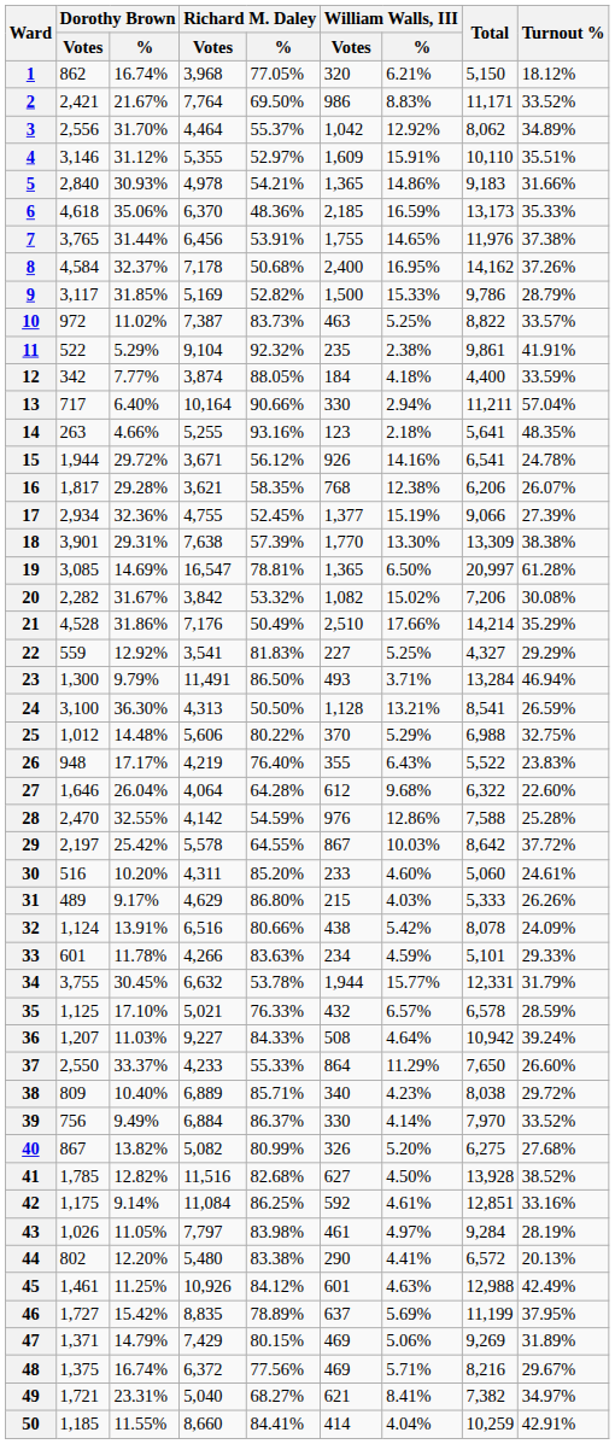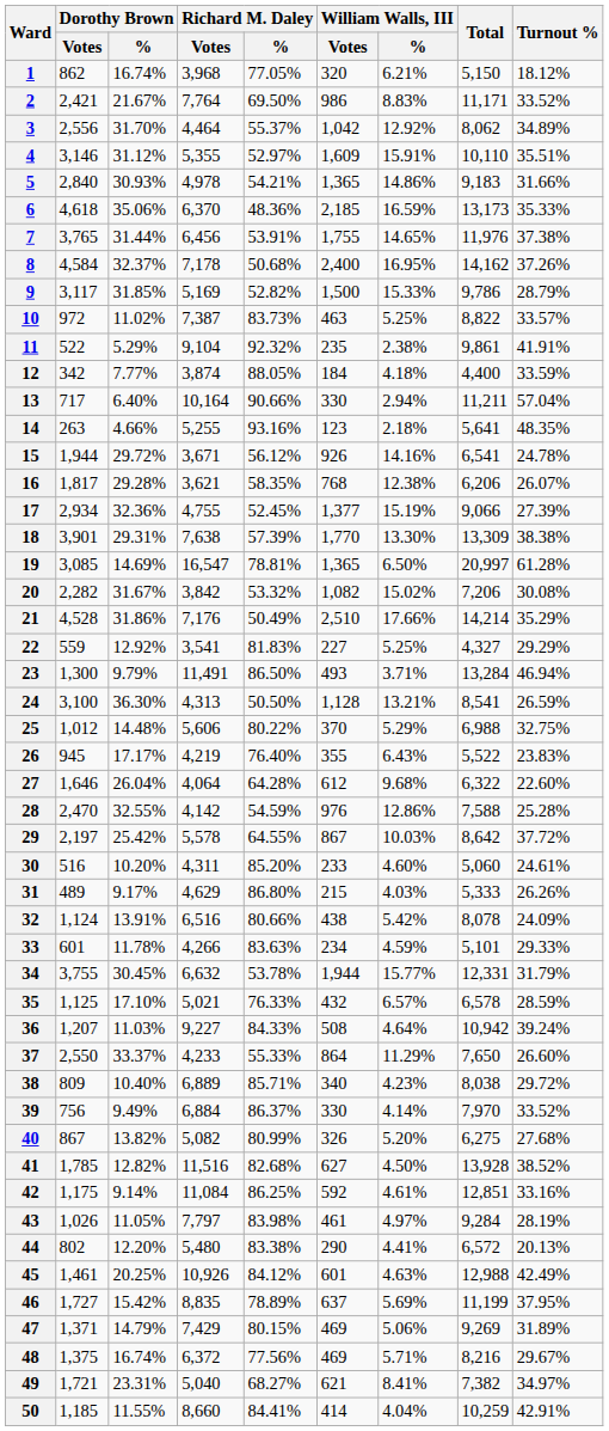 <table class="wikitable collapsible collapsed sortable">
 <tr>
 <th rowspan=2>Ward</th>
 <th colspan=2>Dorothy Brown</th>
 <th colspan=2>Richard M. Daley</th>
 <th colspan=2>William Walls, III</th>
 <th rowspan=2>Total</th>
 <th rowspan=2>Turnout %</th>
 </tr>
 <tr>
 <th>Votes</th>
 <th>%</th>
 <th>Votes</th>
 <th>%</th>
 <th>Votes</th>
 <th>%</th>
 </tr>
 <tr>
 <th><a href='#'>1</a></th>
 <td>862</td>
 <td>16.74%</td>
 <td>3,968</td>
 <td>77.05%</td>
 <td>320</td>
 <td>6.21%</td>
 <td>5,150</td>
 <td>18.12%</td>
 </tr>
 <tr>
 <th><a href='#'>2</a></th>
 <td>2,421</td>
 <td>21.67%</td>
 <td>7,764</td>
 <td>69.50%</td>
 <td>986</td>
 <td>8.83%</td>
 <td>11,171</td>
 <td>33.52%</td>
 </tr>
 <tr>
 <th><a href='#'>3</a></th>
 <td>2,556</td>
 <td>31.70%</td>
 <td>4,464</td>
 <td>55.37%</td>
 <td>1,042</td>
 <td>12.92%</td>
 <td>8,062</td>
 <td>34.89%</td>
 </tr>
 <tr>
 <th><a href='#'>4</a></th>
 <td>3,146</td>
 <td>31.12%</td>
 <td>5,355</td>
 <td>52.97%</td>
 <td>1,609</td>
 <td>15.91%</td>
 <td>10,110</td>
 <td>35.51%</td>
 </tr>
 <tr>
 <th><a href='#'>5</a></th>
 <td>2,840</td>
 <td>30.93%</td>
 <td>4,978</td>
 <td>54.21%</td>
 <td>1,365</td>
 <td>14.86%</td>
 <td>9,183</td>
 <td>31.66%</td>
 </tr>
 <tr>
 <th><a href='#'>6</a></th>
 <td>4,618</td>
 <td>35.06%</td>
 <td>6,370</td>
 <td>48.36%</td>
 <td>2,185</td>
 <td>16.59%</td>
 <td>13,173</td>
 <td>35.33%</td>
 </tr>
 <tr>
 <th><a href='#'>7</a></th>
 <td>3,765</td>
 <td>31.44%</td>
 <td>6,456</td>
 <td>53.91%</td>
 <td>1,755</td>
 <td>14.65%</td>
 <td>11,976</td>
 <td>37.38%</td>
 </tr>
 <tr>
 <th><a href='#'>8</a></th>
 <td>4,584</td>
 <td>32.37%</td>
 <td>7,178</td>
 <td>50.68%</td>
 <td>2,400</td>
 <td>16.95%</td>
 <td>14,162</td>
 <td>37.26%</td>
 </tr>
 <tr>
 <th><a href='#'>9</a></th>
 <td>3,117</td>
 <td>31.85%</td>
 <td>5,169</td>
 <td>52.82%</td>
 <td>1,500</td>
 <td>15.33%</td>
 <td>9,786</td>
 <td>28.79%</td>
 </tr>
 <tr>
 <th><a href='#'>10</a></th>
 <td>972</td>
 <td>11.02%</td>
 <td>7,387</td>
 <td>83.73%</td>
 <td>463</td>
 <td>5.25%</td>
 <td>8,822</td>
 <td>33.57%</td>
 </tr>
 <tr>
 <th><a href='#'>11</a></th>
 <td>522</td>
 <td>5.29%</td>
 <td>9,104</td>
 <td>92.32%</td>
 <td>235</td>
 <td>2.38%</td>
 <td>9,861</td>
 <td>41.91%</td>
 </tr>
 <tr>
 <th>12</th>
 <td>342</td>
 <td>7.77%</td>
 <td>3,874</td>
 <td>88.05%</td>
 <td>184</td>
 <td>4.18%</td>
 <td>4,400</td>
 <td>33.59%</td>
 </tr>
 <tr>
 <th>13</th>
 <td>717</td>
 <td>6.40%</td>
 <td>10,164</td>
 <td>90.66%</td>
 <td>330</td>
 <td>2.94%</td>
 <td>11,211</td>
 <td>57.04%</td>
 </tr>
 <tr>
 <th>14</th>
 <td>263</td>
 <td>4.66%</td>
 <td>5,255</td>
 <td>93.16%</td>
 <td>123</td>
 <td>2.18%</td>
 <td>5,641</td>
 <td>48.35%</td>
 </tr>
 <tr>
 <th>15</th>
 <td>1,944</td>
 <td>29.72%</td>
 <td>3,671</td>
 <td>56.12%</td>
 <td>926</td>
 <td>14.16%</td>
 <td>6,541</td>
 <td>24.78%</td>
 </tr>
 <tr>
 <th>16</th>
 <td>1,817</td>
 <td>29.28%</td>
 <td>3,621</td>
 <td>58.35%</td>
 <td>768</td>
 <td>12.38%</td>
 <td>6,206</td>
 <td>26.07%</td>
 </tr>
 <tr>
 <th>17</th>
 <td>2,934</td>
 <td>32.36%</td>
 <td>4,755</td>
 <td>52.45%</td>
 <td>1,377</td>
 <td>15.19%</td>
 <td>9,066</td>
 <td>27.39%</td>
 </tr>
 <tr>
 <th>18</th>
 <td>3,901</td>
 <td>29.31%</td>
 <td>7,638</td>
 <td>57.39%</td>
 <td>1,770</td>
 <td>13.30%</td>
 <td>13,309</td>
 <td>38.38%</td>
 </tr>
 <tr>
 <th>19</th>
 <td>3,085</td>
 <td>14.69%</td>
 <td>16,547</td>
 <td>78.81%</td>
 <td>1,365</td>
 <td>6.50%</td>
 <td>20,997</td>
 <td>61.28%</td>
 </tr>
 <tr>
 <th>20</th>
 <td>2,282</td>
 <td>31.67%</td>
 <td>3,842</td>
 <td>53.32%</td>
 <td>1,082</td>
 <td>15.02%</td>
 <td>7,206</td>
 <td>30.08%</td>
 </tr>
 <tr>
 <th>21</th>
 <td>4,528</td>
 <td>31.86%</td>
 <td>7,176</td>
 <td>50.49%</td>
 <td>2,510</td>
 <td>17.66%</td>
 <td>14,214</td>
 <td>35.29%</td>
 </tr>
 <tr>
 <th>22</th>
 <td>559</td>
 <td>12.92%</td>
 <td>3,541</td>
 <td>81.83%</td>
 <td>227</td>
 <td>5.25%</td>
 <td>4,327</td>
 <td>29.29%</td>
 </tr>
 <tr>
 <th>23</th>
 <td>1,300</td>
 <td>9.79%</td>
 <td>11,491</td>
 <td>86.50%</td>
 <td>493</td>
 <td>3.71%</td>
 <td>13,284</td>
 <td>46.94%</td>
 </tr>
 <tr>
 <th>24</th>
 <td>3,100</td>
 <td>36.30%</td>
 <td>4,313</td>
 <td>50.50%</td>
 <td>1,128</td>
 <td>13.21%</td>
 <td>8,541</td>
 <td>26.59%</td>
 </tr>
 <tr>
 <th>25</th>
 <td>1,012</td>
 <td>14.48%</td>
 <td>5,606</td>
 <td>80.22%</td>
 <td>370</td>
 <td>5.29%</td>
 <td>6,988</td>
 <td>32.75%</td>
 </tr>
 <tr>
 <th>26</th>
-<td>948</td>
+<td>945</td>
 <td>17.17%</td>
 <td>4,219</td>
 <td>76.40%</td>
 <td>355</td>
 <td>6.43%</td>
 <td>5,522</td>
 <td>23.83%</td>
 </tr>
 <tr>
 <th>27</th>
 <td>1,646</td>
 <td>26.04%</td>
 <td>4,064</td>
 <td>64.28%</td>
 <td>612</td>
 <td>9.68%</td>
 <td>6,322</td>
 <td>22.60%</td>
 </tr>
 <tr>
 <th>28</th>
 <td>2,470</td>
 <td>32.55%</td>
 <td>4,142</td>
 <td>54.59%</td>
 <td>976</td>
 <td>12.86%</td>
 <td>7,588</td>
 <td>25.28%</td>
 </tr>
 <tr>
 <th>29</th>
 <td>2,197</td>
 <td>25.42%</td>
 <td>5,578</td>
 <td>64.55%</td>
 <td>867</td>
 <td>10.03%</td>
 <td>8,642</td>
 <td>37.72%</td>
 </tr>
 <tr>
 <th>30</th>
 <td>516</td>
 <td>10.20%</td>
 <td>4,311</td>
 <td>85.20%</td>
 <td>233</td>
 <td>4.60%</td>
 <td>5,060</td>
 <td>24.61%</td>
 </tr>
 <tr>
 <th>31</th>
 <td>489</td>
 <td>9.17%</td>
 <td>4,629</td>
 <td>86.80%</td>
 <td>215</td>
 <td>4.03%</td>
 <td>5,333</td>
 <td>26.26%</td>
 </tr>
 <tr>
 <th>32</th>
 <td>1,124</td>
 <td>13.91%</td>
 <td>6,516</td>
 <td>80.66%</td>
 <td>438</td>
 <td>5.42%</td>
 <td>8,078</td>
 <td>24.09%</td>
 </tr>
 <tr>
 <th>33</th>
 <td>601</td>
 <td>11.78%</td>
 <td>4,266</td>
 <td>83.63%</td>
 <td>234</td>
 <td>4.59%</td>
 <td>5,101</td>
 <td>29.33%</td>
 </tr>
 <tr>
 <th>34</th>
 <td>3,755</td>
 <td>30.45%</td>
 <td>6,632</td>
 <td>53.78%</td>
 <td>1,944</td>
 <td>15.77%</td>
 <td>12,331</td>
 <td>31.79%</td>
 </tr>
 <tr>
 <th>35</th>
 <td>1,125</td>
 <td>17.10%</td>
 <td>5,021</td>
 <td>76.33%</td>
 <td>432</td>
 <td>6.57%</td>
 <td>6,578</td>
 <td>28.59%</td>
 </tr>
 <tr>
 <th>36</th>
 <td>1,207</td>
 <td>11.03%</td>
 <td>9,227</td>
 <td>84.33%</td>
 <td>508</td>
 <td>4.64%</td>
 <td>10,942</td>
 <td>39.24%</td>
 </tr>
 <tr>
 <th>37</th>
 <td>2,550</td>
 <td>33.37%</td>
 <td>4,233</td>
 <td>55.33%</td>
 <td>864</td>
 <td>11.29%</td>
 <td>7,650</td>
 <td>26.60%</td>
 </tr>
 <tr>
 <th>38</th>
 <td>809</td>
 <td>10.40%</td>
 <td>6,889</td>
 <td>85.71%</td>
 <td>340</td>
 <td>4.23%</td>
 <td>8,038</td>
 <td>29.72%</td>
 </tr>
 <tr>
 <th>39</th>
 <td>756</td>
 <td>9.49%</td>
 <td>6,884</td>
 <td>86.37%</td>
 <td>330</td>
 <td>4.14%</td>
 <td>7,970</td>
 <td>33.52%</td>
 </tr>
 <tr>
 <th><a href='#'>40</a></th>
 <td>867</td>
 <td>13.82%</td>
 <td>5,082</td>
 <td>80.99%</td>
 <td>326</td>
 <td>5.20%</td>
 <td>6,275</td>
 <td>27.68%</td>
 </tr>
 <tr>
 <th>41</th>
 <td>1,785</td>
 <td>12.82%</td>
 <td>11,516</td>
 <td>82.68%</td>
 <td>627</td>
 <td>4.50%</td>
 <td>13,928</td>
 <td>38.52%</td>
 </tr>
 <tr>
 <th>42</th>
 <td>1,175</td>
 <td>9.14%</td>
 <td>11,084</td>
 <td>86.25%</td>
 <td>592</td>
 <td>4.61%</td>
 <td>12,851</td>
 <td>33.16%</td>
 </tr>
 <tr>
 <th>43</th>
 <td>1,026</td>
 <td>11.05%</td>
 <td>7,797</td>
 <td>83.98%</td>
 <td>461</td>
 <td>4.97%</td>
 <td>9,284</td>
 <td>28.19%</td>
 </tr>
 <tr>
 <th>44</th>
 <td>802</td>
 <td>12.20%</td>
 <td>5,480</td>
 <td>83.38%</td>
 <td>290</td>
 <td>4.41%</td>
 <td>6,572</td>
 <td>20.13%</td>
 </tr>
 <tr>
 <th>45</th>
 <td>1,461</td>
-<td>11.25%</td>
+<td>20.25%</td>
 <td>10,926</td>
 <td>84.12%</td>
 <td>601</td>
 <td>4.63%</td>
 <td>12,988</td>
 <td>42.49%</td>
 </tr>
 <tr>
 <th>46</th>
 <td>1,727</td>
 <td>15.42%</td>
 <td>8,835</td>
 <td>78.89%</td>
 <td>637</td>
 <td>5.69%</td>
 <td>11,199</td>
 <td>37.95%</td>
 </tr>
 <tr>
 <th>47</th>
 <td>1,371</td>
 <td>14.79%</td>
 <td>7,429</td>
 <td>80.15%</td>
 <td>469</td>
 <td>5.06%</td>
 <td>9,269</td>
 <td>31.89%</td>
 </tr>
 <tr>
 <th>48</th>
 <td>1,375</td>
 <td>16.74%</td>
 <td>6,372</td>
 <td>77.56%</td>
 <td>469</td>
 <td>5.71%</td>
 <td>8,216</td>
 <td>29.67%</td>
 </tr>
 <tr>
 <th>49</th>
 <td>1,721</td>
 <td>23.31%</td>
 <td>5,040</td>
 <td>68.27%</td>
 <td>621</td>
 <td>8.41%</td>
 <td>7,382</td>
 <td>34.97%</td>
 </tr>
 <tr>
 <th>50</th>
 <td>1,185</td>
 <td>11.55%</td>
 <td>8,660</td>
 <td>84.41%</td>
 <td>414</td>
 <td>4.04%</td>
 <td>10,259</td>
 <td>42.91%</td>
 </tr>
 </table>
